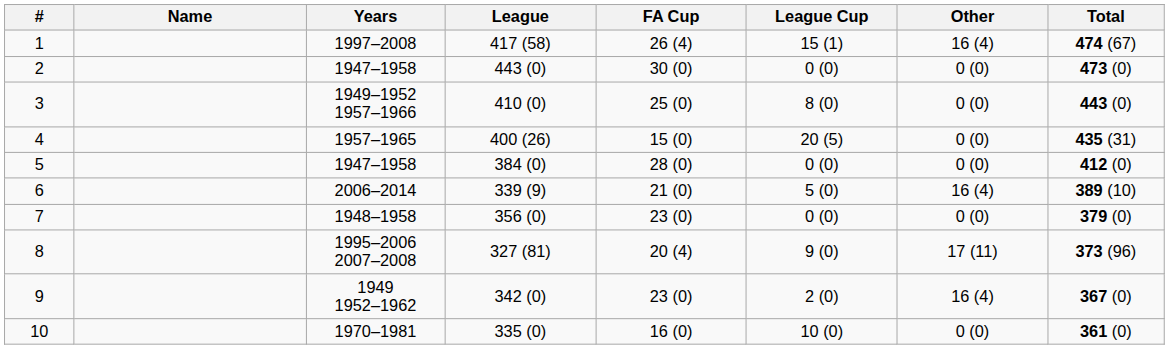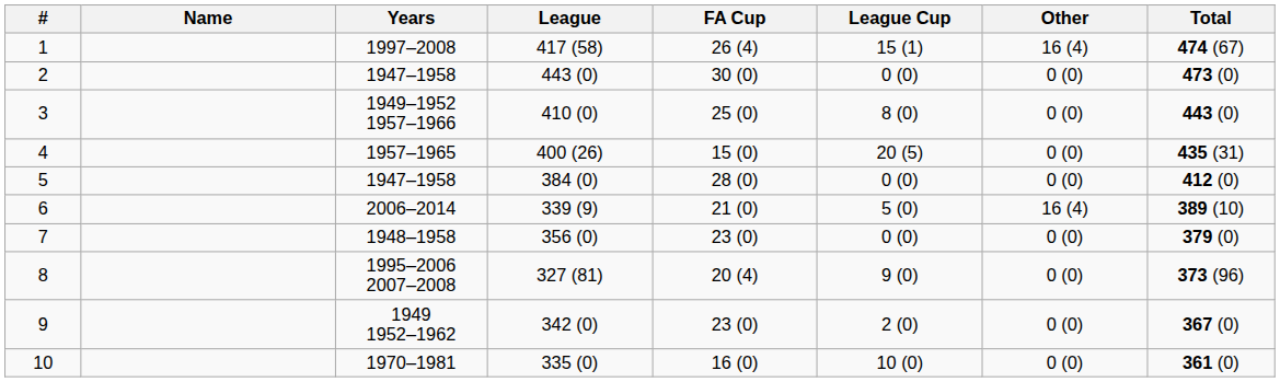 <table class="wikitable sortable" style="text-align: center;" width = 90%;>
 <tr>
 <th width=6%>#</th>
 <th width=20%>Name</th>
 <th width=12%>Years</th>
 <th width=13%>League</th>
 <th width=13%>FA Cup</th>
 <th width=13%>League Cup</th>
 <th width=13%>Other</th>
 <th width=13%>Total</th>
 </tr>
 <tr>
 <td>1</td>
 <td style="text-align:left;"> </td>
 <td>1997–2008</td>
 <td>417 (58)</td>
 <td>26 (4)</td>
 <td>15 (1)</td>
 <td>16 (4)</td>
 <td><strong>474</strong> (67)</td>
 </tr>
 <tr>
 <td>2</td>
 <td style="text-align:left;"> </td>
 <td>1947–1958</td>
 <td>443 (0)</td>
 <td>30 (0)</td>
 <td>0 (0)</td>
 <td>0 (0)</td>
 <td><strong>473</strong> (0)</td>
 </tr>
 <tr>
 <td>3</td>
 <td style="text-align:left;"> </td>
 <td>1949–1952<br>1957–1966</td>
 <td>410 (0)</td>
 <td>25 (0)</td>
 <td>8 (0)</td>
 <td>0 (0)</td>
 <td><strong>443</strong> (0)</td>
 </tr>
 <tr>
 <td>4</td>
 <td style="text-align:left;"> </td>
 <td>1957–1965</td>
 <td>400 (26)</td>
 <td>15 (0)</td>
 <td>20 (5)</td>
 <td>0 (0)</td>
 <td><strong>435</strong> (31)</td>
 </tr>
 <tr>
 <td>5</td>
 <td style="text-align:left;"> </td>
 <td>1947–1958</td>
 <td>384 (0)</td>
 <td>28 (0)</td>
 <td>0 (0)</td>
 <td>0 (0)</td>
 <td><strong>412</strong> (0)</td>
 </tr>
 <tr>
 <td>6</td>
 <td style="text-align:left;"> </td>
 <td>2006–2014</td>
 <td>339 (9)</td>
 <td>21 (0)</td>
 <td>5 (0)</td>
 <td>16 (4)</td>
 <td><strong>389</strong> (10)</td>
 </tr>
 <tr>
 <td>7</td>
 <td style="text-align:left;"> </td>
 <td>1948–1958</td>
 <td>356 (0)</td>
 <td>23 (0)</td>
 <td>0 (0)</td>
 <td>0 (0)</td>
 <td><strong>379</strong> (0)</td>
 </tr>
 <tr>
 <td>8</td>
 <td style="text-align:left;"> </td>
 <td>1995–2006<br>2007–2008</td>
 <td>327 (81)</td>
 <td>20 (4)</td>
 <td>9 (0)</td>
-<td>17 (11)</td>
+<td>0 (0)</td>
 <td><strong>373</strong> (96)</td>
 </tr>
 <tr>
 <td>9</td>
 <td style="text-align:left;"> </td>
 <td>1949<br>1952–1962</td>
 <td>342 (0)</td>
 <td>23 (0)</td>
 <td>2 (0)</td>
-<td>16 (4)</td>
+<td>0 (0)</td>
 <td><strong>367</strong> (0)</td>
 </tr>
 <tr>
 <td>10</td>
 <td style="text-align:left;"> </td>
 <td>1970–1981</td>
 <td>335 (0)</td>
 <td>16 (0)</td>
 <td>10 (0)</td>
 <td>0 (0)</td>
 <td><strong>361</strong> (0)</td>
 </tr>
 </table>
